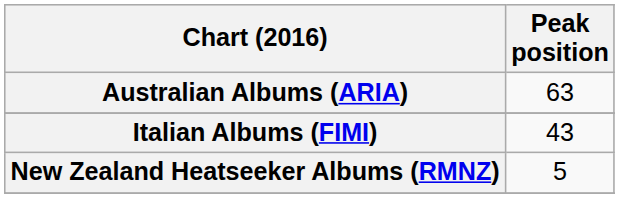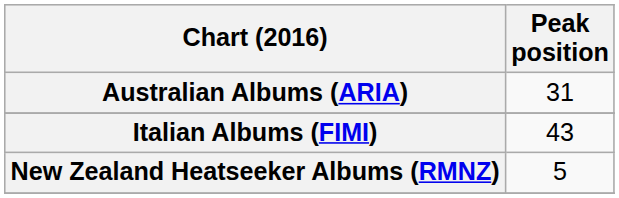 <table class="wikitable sortable plainrowheaders" style="text-align:center">
 <tr>
 <th scope="col">Chart (2016)</th>
 <th scope="col">Peak<br> position</th>
 </tr>
 <tr>
 <th scope="row">Australian Albums (<a href='#'>ARIA</a>)</th>
-<td>63</td>
+<td>31</td>
 </tr>
 <tr>
 </tr>
 <tr>
 <th scope="row">Italian Albums (<a href='#'>FIMI</a>)</th>
 <td>43</td>
 </tr>
 <tr>
 <th scope="row">New Zealand Heatseeker Albums (<a href='#'>RMNZ</a>)</th>
 <td>5</td>
 </tr>
 <tr>
 </tr>
 <tr>
 </tr>
 <tr>
 </tr>
 <tr>
 </tr>
 <tr>
 </tr>
 </table>
